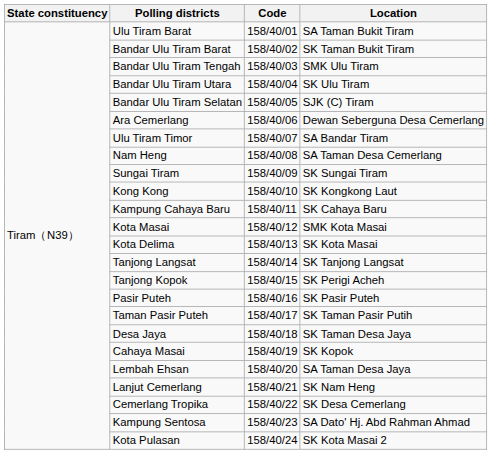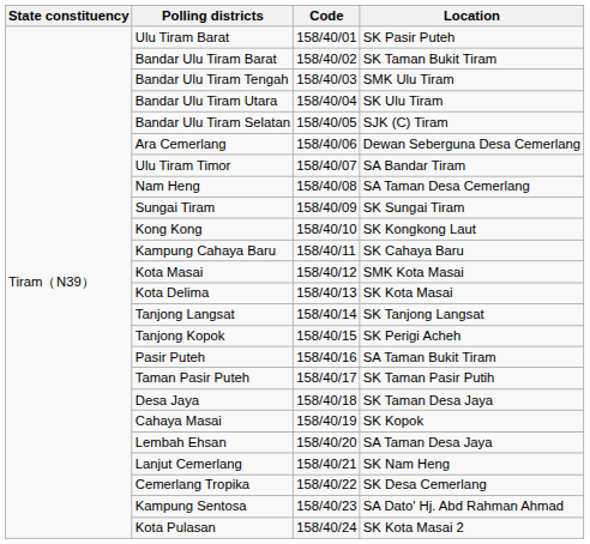 <table class="wikitable sortable mw-collapsible" style="white-space:nowrap;font-size:85%">
 <tr>
 <th>State constituency</th>
 <th>Polling districts</th>
 <th>Code</th>
 <th>Location</th>
 </tr>
 <tr>
 <td rowspan="24">Tiram（N39）</td>
 <td>Ulu Tiram Barat</td>
 <td>158/40/01</td>
-<td>SA Taman Bukit Tiram</td>
+<td>SK Pasir Puteh</td>
 </tr>
 <tr>
 <td>Bandar Ulu Tiram Barat</td>
 <td>158/40/02</td>
 <td>SK Taman Bukit Tiram</td>
 </tr>
 <tr>
 <td>Bandar Ulu Tiram Tengah</td>
 <td>158/40/03</td>
 <td>SMK Ulu Tiram</td>
 </tr>
 <tr>
 <td>Bandar Ulu Tiram Utara</td>
 <td>158/40/04</td>
 <td>SK Ulu Tiram</td>
 </tr>
 <tr>
 <td>Bandar Ulu Tiram Selatan</td>
 <td>158/40/05</td>
 <td>SJK (C) Tiram</td>
 </tr>
 <tr>
 <td>Ara Cemerlang</td>
 <td>158/40/06</td>
 <td>Dewan Seberguna Desa Cemerlang</td>
 </tr>
 <tr>
 <td>Ulu Tiram Timor</td>
 <td>158/40/07</td>
 <td>SA Bandar Tiram</td>
 </tr>
 <tr>
 <td>Nam Heng</td>
 <td>158/40/08</td>
 <td>SA Taman Desa Cemerlang</td>
 </tr>
 <tr>
 <td>Sungai Tiram</td>
 <td>158/40/09</td>
 <td>SK Sungai Tiram</td>
 </tr>
 <tr>
 <td>Kong Kong</td>
 <td>158/40/10</td>
 <td>SK Kongkong Laut</td>
 </tr>
 <tr>
 <td>Kampung Cahaya Baru</td>
 <td>158/40/11</td>
 <td>SK Cahaya Baru</td>
 </tr>
 <tr>
 <td>Kota Masai</td>
 <td>158/40/12</td>
 <td>SMK Kota Masai</td>
 </tr>
 <tr>
 <td>Kota Delima</td>
 <td>158/40/13</td>
 <td>SK Kota Masai</td>
 </tr>
 <tr>
 <td>Tanjong Langsat</td>
 <td>158/40/14</td>
 <td>SK Tanjong Langsat</td>
 </tr>
 <tr>
 <td>Tanjong Kopok</td>
 <td>158/40/15</td>
 <td>SK Perigi Acheh</td>
 </tr>
 <tr>
 <td>Pasir Puteh</td>
 <td>158/40/16</td>
-<td>SK Pasir Puteh</td>
+<td>SA Taman Bukit Tiram</td>
 </tr>
 <tr>
 <td>Taman Pasir Puteh</td>
 <td>158/40/17</td>
 <td>SK Taman Pasir Putih</td>
 </tr>
 <tr>
 <td>Desa Jaya</td>
 <td>158/40/18</td>
 <td>SK Taman Desa Jaya</td>
 </tr>
 <tr>
 <td>Cahaya Masai</td>
 <td>158/40/19</td>
 <td>SK Kopok</td>
 </tr>
 <tr>
 <td>Lembah Ehsan</td>
 <td>158/40/20</td>
 <td>SA Taman Desa Jaya</td>
 </tr>
 <tr>
 <td>Lanjut Cemerlang</td>
 <td>158/40/21</td>
 <td>SK Nam Heng</td>
 </tr>
 <tr>
 <td>Cemerlang Tropika</td>
 <td>158/40/22</td>
 <td>SK Desa Cemerlang</td>
 </tr>
 <tr>
 <td>Kampung Sentosa</td>
 <td>158/40/23</td>
 <td>SA Dato' Hj. Abd Rahman Ahmad</td>
 </tr>
 <tr>
 <td>Kota Pulasan</td>
 <td>158/40/24</td>
 <td>SK Kota Masai 2</td>
 </tr>
 </table>
